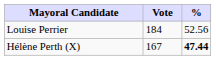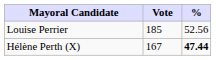 <table class="wikitable">
 <tr>
 <th style="background:#ddf; width:200px;">Mayoral Candidate</th>
 <th style="background:#ddf; width:50px;">Vote</th>
 <th style="background:#ddf; width:30px;">%</th>
 </tr>
 <tr>
 <td>Louise Perrier</td>
-<td>184</td>
+<td>185</td>
 <td>52.56</td>
 </tr>
 <tr>
 <td>Hélène Perth (X)</td>
 <td>167</td>
 <td><strong>47.44</strong></td>
 </tr>
 </table>
